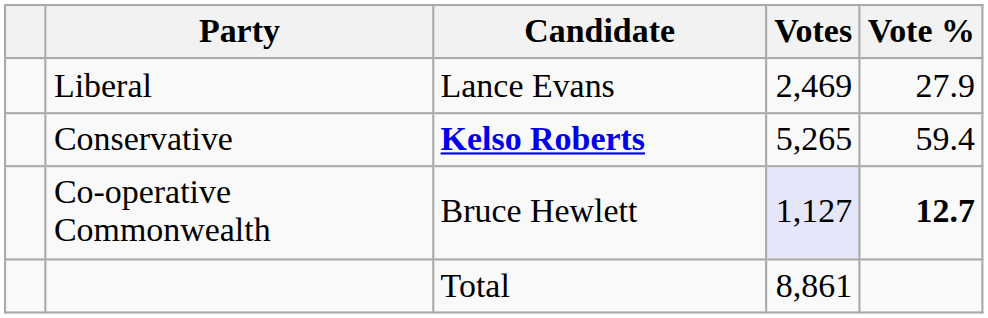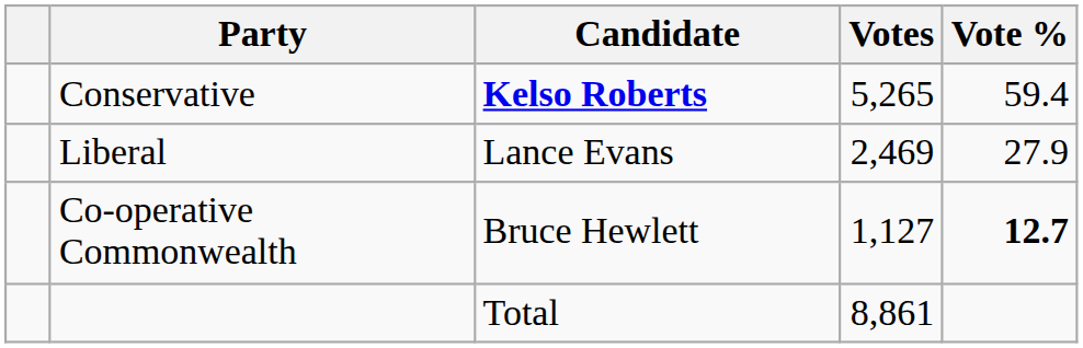 <table class="wikitable">
 <tr>
 <th></th>
 <th scope="col" style="width:175px;">Party</th>
 <th scope="col" style="width:150px;">Candidate</th>
 <th>Votes</th>
 <th>Vote %</th>
-</tr>
-<tr |>
-<td>   </td>
-<td>Liberal</td>
-<td>Lance Evans</td>
-<td align=right>2,469</td>
-<td align=right>27.9</td>
 </tr>
 <tr>
 <td>   </td>
 <td>Conservative</td>
 <td><strong><a href='#'>Kelso Roberts</a></strong></td>
 <td align=right>5,265</td>
 <td align=right>59.4</td>
 </tr>
 <tr |>
 <td>   </td>
+<td>Liberal</td>
+<td>Lance Evans</td>
+<td align=right>2,469</td>
+<td align=right>27.9</td>
+</tr>
+<tr |>
+<td>   </td>
 <td>Co-operative Commonwealth</td>
 <td>Bruce Hewlett</td>
-<td align=right style="background: lavender;">1,127</td>
+<td align=right>1,127</td>
 <td align=right><strong>12.7</strong></td>
 </tr>
 <tr |>
 <td></td>
 <td></td>
 <td>Total</td>
 <td align=right>8,861</td>
 <td></td>
 </tr>
 </table>
